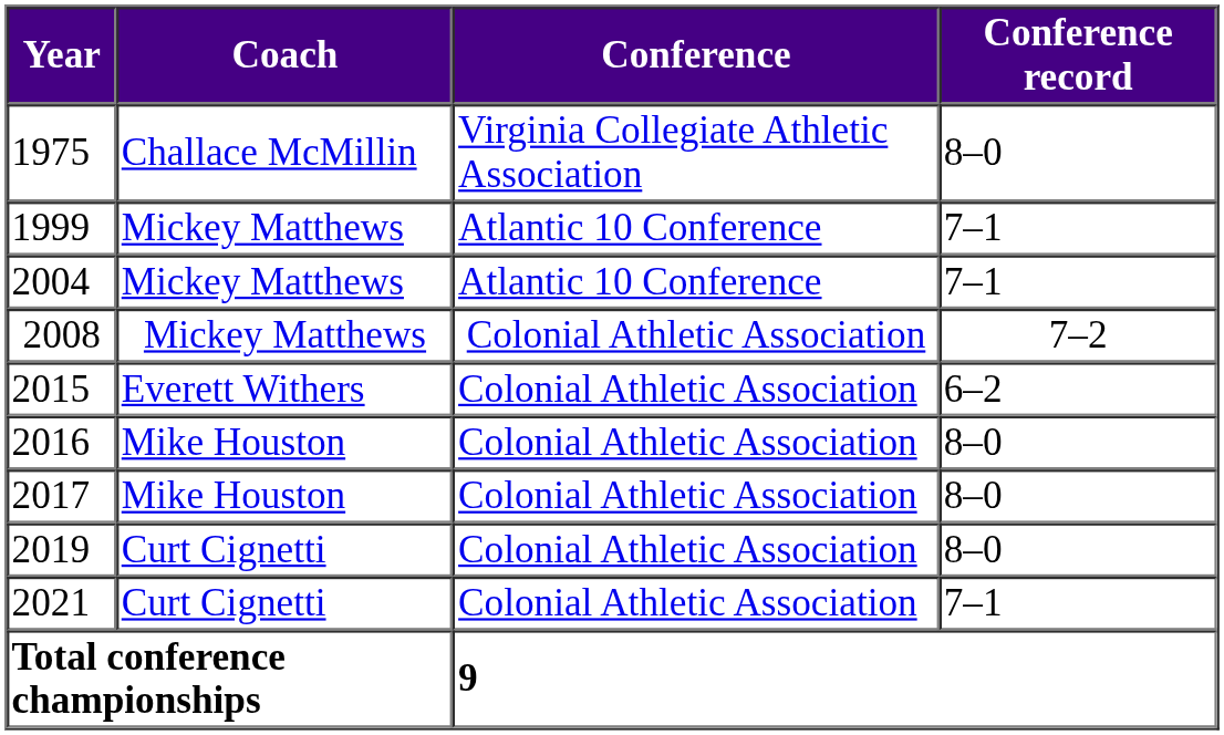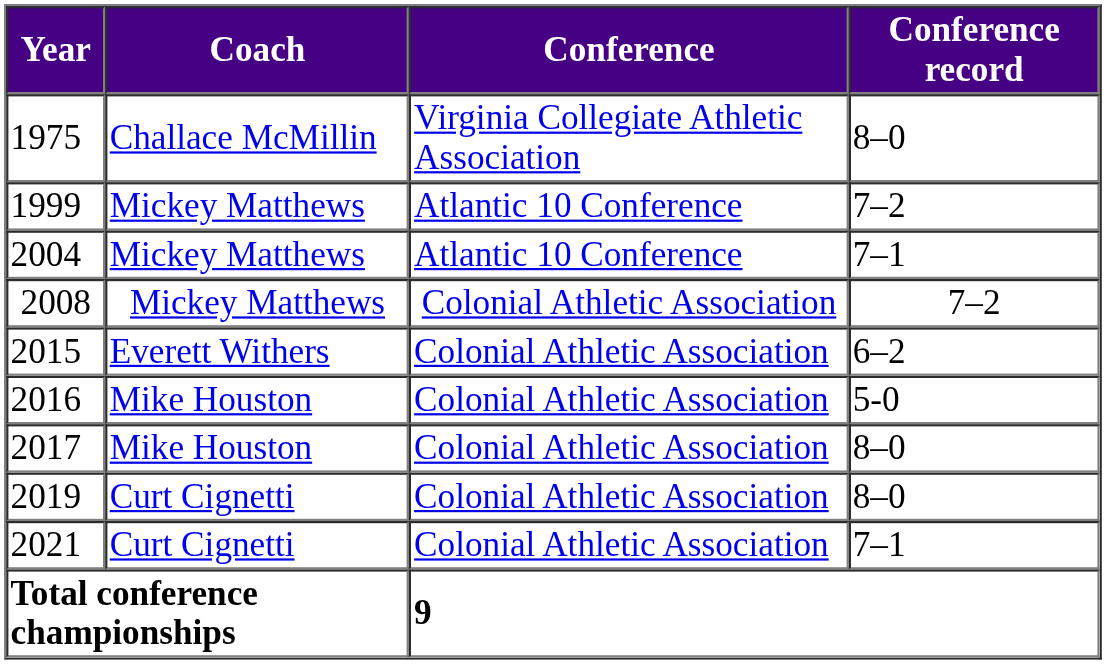 <table cellpadding="1" border="1" cellspacing="0" style="width:80%;" style="text-align:center;">
 <tr style="background:#450084; color:white;">
 <th>Year</th>
 <th>Coach</th>
 <th>Conference</th>
 <th>Conference record</th>
 </tr>
 <tr>
 <td>1975</td>
 <td><a href='#'>Challace McMillin</a></td>
 <td><a href='#'>Virginia Collegiate Athletic Association</a></td>
 <td>8–0</td>
 </tr>
 <tr>
 <td>1999</td>
 <td><a href='#'>Mickey Matthews</a></td>
 <td><a href='#'>Atlantic 10 Conference</a></td>
-<td>7–1</td>
+<td>7–2</td>
 </tr>
 <tr>
 <td>2004</td>
 <td><a href='#'>Mickey Matthews</a></td>
 <td><a href='#'>Atlantic 10 Conference</a></td>
 <td>7–1</td>
 </tr>
 <tr style="text-align:center;">
 <td>2008</td>
 <td><a href='#'>Mickey Matthews</a></td>
 <td><a href='#'>Colonial Athletic Association</a></td>
 <td>7–2</td>
 </tr>
 <tr style="background:white;">
 <td>2015</td>
 <td><a href='#'>Everett Withers</a></td>
 <td><a href='#'>Colonial Athletic Association</a></td>
 <td>6–2</td>
 </tr>
 <tr style="background:white;">
 <td>2016</td>
 <td><a href='#'>Mike Houston</a></td>
 <td><a href='#'>Colonial Athletic Association</a></td>
-<td>8–0</td>
+<td>5-0</td>
 </tr>
 <tr style="background:white;">
 <td>2017</td>
 <td><a href='#'>Mike Houston</a></td>
 <td><a href='#'>Colonial Athletic Association</a></td>
 <td>8–0</td>
 </tr>
 <tr style="background:white;">
 <td>2019</td>
 <td><a href='#'>Curt Cignetti</a></td>
 <td><a href='#'>Colonial Athletic Association</a></td>
 <td>8–0</td>
 </tr>
 <tr style="background:white;">
 <td>2021</td>
 <td><a href='#'>Curt Cignetti</a></td>
 <td><a href='#'>Colonial Athletic Association</a></td>
 <td>7–1</td>
 </tr>
 <tr style="background:white;">
 <td colspan="2"><strong>Total conference championships</strong></td>
 <td colspan="2"><strong>9</strong></td>
 </tr>
 </table>
